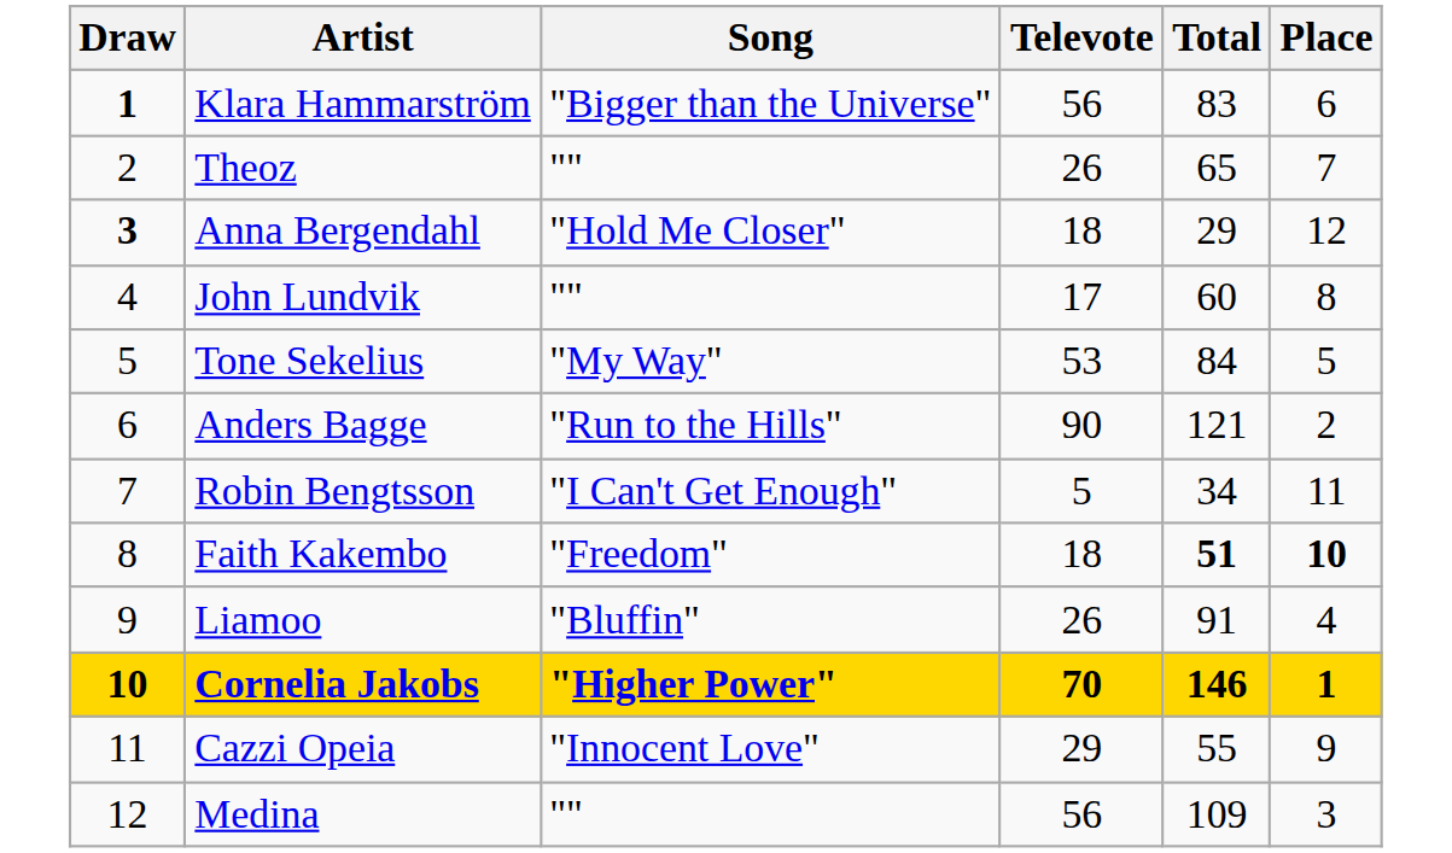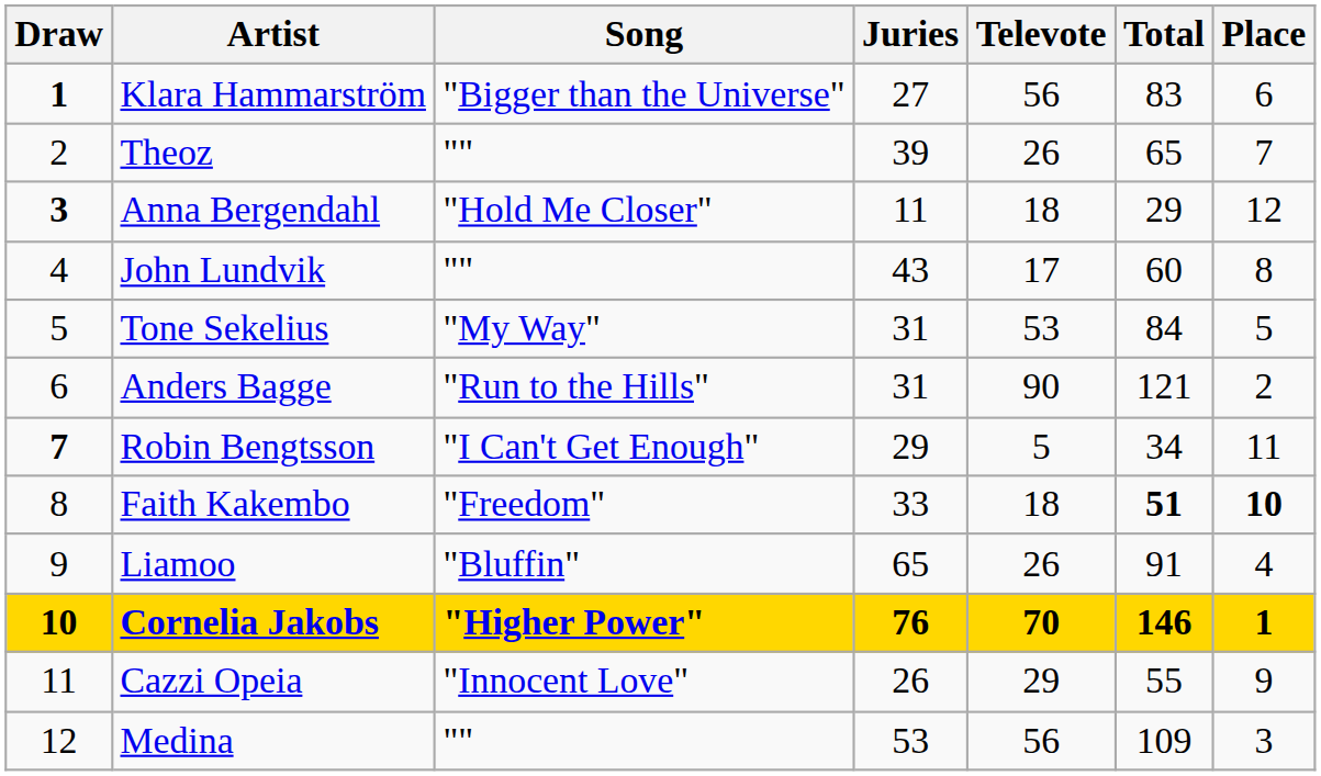 <table class="sortable wikitable" style="margin: 1em auto 1em auto; text-align:center;">
 <tr>
 <th>Draw</th>
 <th>Artist</th>
 <th>Song</th>
+<th>Juries</th>
 <th>Televote</th>
 <th>Total</th>
 <th>Place</th>
 </tr>
 <tr>
 <td><strong>1</strong></td>
 <td style="text-align:left;"><a href='#'>Klara Hammarström</a></td>
 <td style="text-align:left;">"<a href='#'>Bigger than the Universe</a>"</td>
+<td>27</td>
 <td>56</td>
 <td>83</td>
 <td>6</td>
 </tr>
 <tr>
 <td>2</td>
 <td style="text-align:left;"><a href='#'>Theoz</a></td>
 <td style="text-align:left;">""</td>
+<td>39</td>
 <td>26</td>
 <td>65</td>
 <td>7</td>
 </tr>
 <tr>
 <td><strong>3</strong></td>
 <td style="text-align:left;"><a href='#'>Anna Bergendahl</a></td>
 <td style="text-align:left;">"<a href='#'>Hold Me Closer</a>"</td>
+<td>11</td>
 <td>18</td>
 <td>29</td>
 <td>12</td>
 </tr>
 <tr>
 <td>4</td>
 <td style="text-align:left;"><a href='#'>John Lundvik</a></td>
 <td style="text-align:left;">""</td>
+<td>43</td>
 <td>17</td>
 <td>60</td>
 <td>8</td>
 </tr>
 <tr>
 <td>5</td>
 <td style="text-align:left;"><a href='#'>Tone Sekelius</a></td>
 <td style="text-align:left;">"<a href='#'>My Way</a>"</td>
+<td>31</td>
 <td>53</td>
 <td>84</td>
 <td>5</td>
 </tr>
 <tr>
 <td>6</td>
 <td style="text-align:left;"><a href='#'>Anders Bagge</a></td>
 <td style="text-align:left;">"<a href='#'>Run to the Hills</a>"</td>
+<td>31</td>
 <td>90</td>
 <td>121</td>
 <td>2</td>
 </tr>
 <tr>
-<td>7</td>
+<td><strong>7</strong></td>
 <td style="text-align:left;"><a href='#'>Robin Bengtsson</a></td>
 <td style="text-align:left;">"<a href='#'>I Can't Get Enough</a>"</td>
+<td>29</td>
 <td>5</td>
 <td>34</td>
 <td>11</td>
 </tr>
 <tr>
 <td>8</td>
 <td style="text-align:left;"><a href='#'>Faith Kakembo</a></td>
 <td style="text-align:left;">"<a href='#'>Freedom</a>"</td>
+<td>33</td>
 <td>18</td>
 <td><strong>51</strong></td>
 <td><strong>10</strong></td>
 </tr>
 <tr>
 <td>9</td>
 <td style="text-align:left;"><a href='#'>Liamoo</a></td>
 <td style="text-align:left;">"<a href='#'>Bluffin</a>"</td>
+<td>65</td>
 <td>26</td>
 <td>91</td>
 <td>4</td>
 </tr>
 <tr style="background:gold; font-weight: bold"|->
 <td>10</td>
 <td style="text-align:left;"><a href='#'>Cornelia Jakobs</a></td>
 <td style="text-align:left;">"<a href='#'>Higher Power</a>"</td>
+<td>76</td>
 <td>70</td>
 <td>146</td>
 <td>1</td>
 </tr>
 <tr>
 <td>11</td>
 <td style="text-align:left;"><a href='#'>Cazzi Opeia</a></td>
 <td style="text-align:left;">"<a href='#'>Innocent Love</a>"</td>
+<td>26</td>
 <td>29</td>
 <td>55</td>
 <td>9</td>
 </tr>
 <tr>
 <td>12</td>
 <td style="text-align:left;"><a href='#'>Medina</a></td>
 <td style="text-align:left;">""</td>
+<td>53</td>
 <td>56</td>
 <td>109</td>
 <td>3</td>
 </tr>
 </table>
